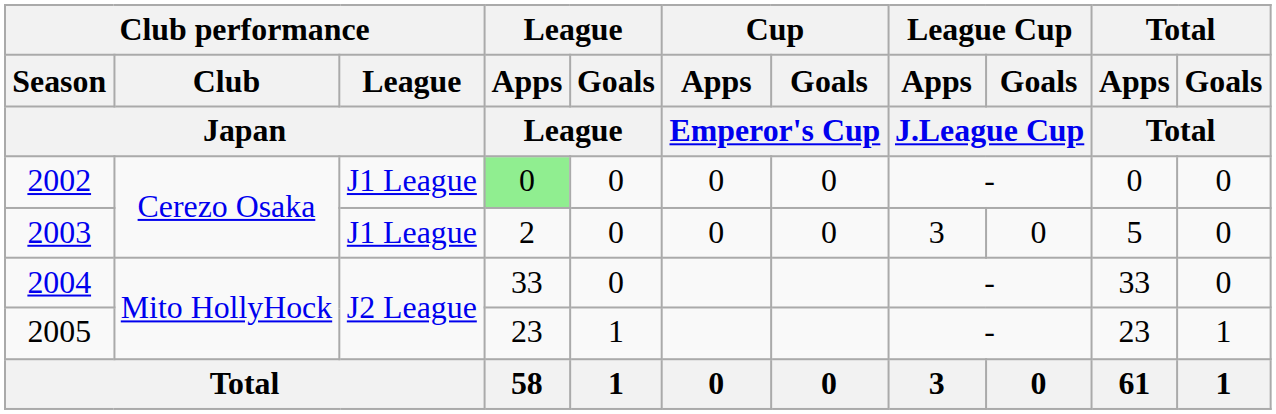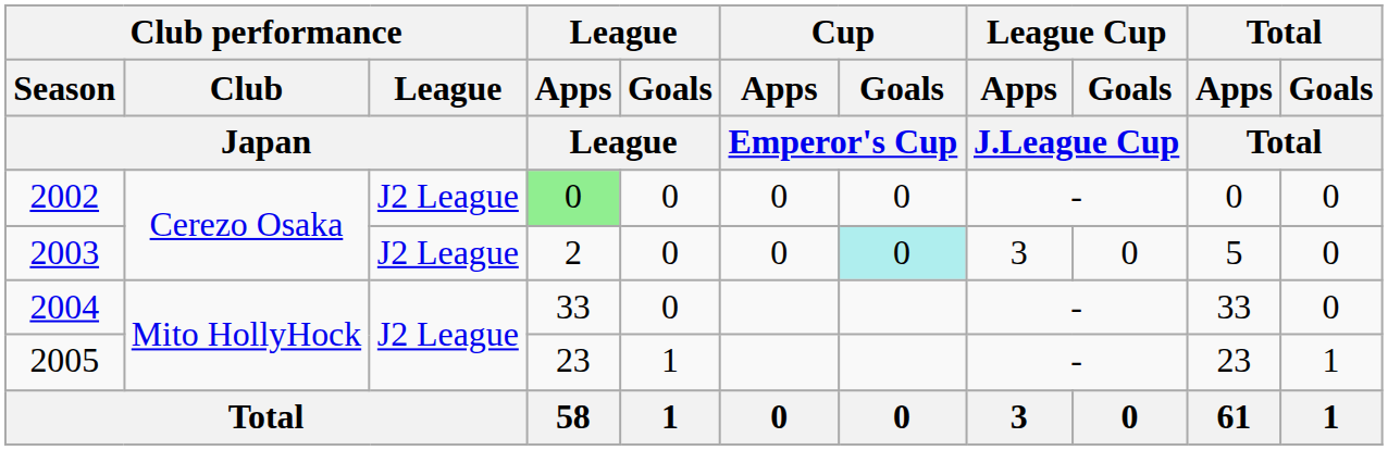 <table class="wikitable" style="text-align:center;">
 <tr>
 <th colspan=3>Club performance</th>
 <th colspan=2>League</th>
 <th colspan=2>Cup</th>
 <th colspan=2>League Cup</th>
 <th colspan=2>Total</th>
 </tr>
 <tr>
 <th>Season</th>
 <th>Club</th>
 <th>League</th>
 <th>Apps</th>
 <th>Goals</th>
 <th>Apps</th>
 <th>Goals</th>
 <th>Apps</th>
 <th>Goals</th>
 <th>Apps</th>
 <th>Goals</th>
 </tr>
 <tr>
 <th colspan=3>Japan</th>
 <th colspan=2>League</th>
 <th colspan=2><a href='#'>Emperor's Cup</a></th>
 <th colspan=2><a href='#'>J.League Cup</a></th>
 <th colspan=2>Total</th>
 </tr>
 <tr>
 <td><a href='#'>2002</a></td>
 <td rowspan="2"><a href='#'>Cerezo Osaka</a></td>
-<td><a href='#'>J1 League</a></td>
+<td><a href='#'>J2 League</a></td>
 <td style="background: lightgreen;">0</td>
 <td>0</td>
 <td>0</td>
 <td>0</td>
 <td colspan="2">-</td>
 <td>0</td>
 <td>0</td>
 </tr>
 <tr>
 <td><a href='#'>2003</a></td>
-<td><a href='#'>J1 League</a></td>
+<td><a href='#'>J2 League</a></td>
 <td>2</td>
 <td>0</td>
 <td>0</td>
-<td>0</td>
+<td style="background: paleturquoise;">0</td>
 <td>3</td>
 <td>0</td>
 <td>5</td>
 <td>0</td>
 </tr>
 <tr>
 <td><a href='#'>2004</a></td>
 <td rowspan="2"><a href='#'>Mito HollyHock</a></td>
 <td rowspan="2"><a href='#'>J2 League</a></td>
 <td>33</td>
 <td>0</td>
 <td></td>
 <td></td>
 <td colspan="2">-</td>
 <td>33</td>
 <td>0</td>
 </tr>
 <tr>
 <td>2005</td>
 <td>23</td>
 <td>1</td>
 <td></td>
 <td></td>
 <td colspan="2">-</td>
 <td>23</td>
 <td>1</td>
 </tr>
 <tr>
 <th colspan=3>Total</th>
 <th>58</th>
 <th>1</th>
 <th>0</th>
 <th>0</th>
 <th>3</th>
 <th>0</th>
 <th>61</th>
 <th>1</th>
 </tr>
 </table>
